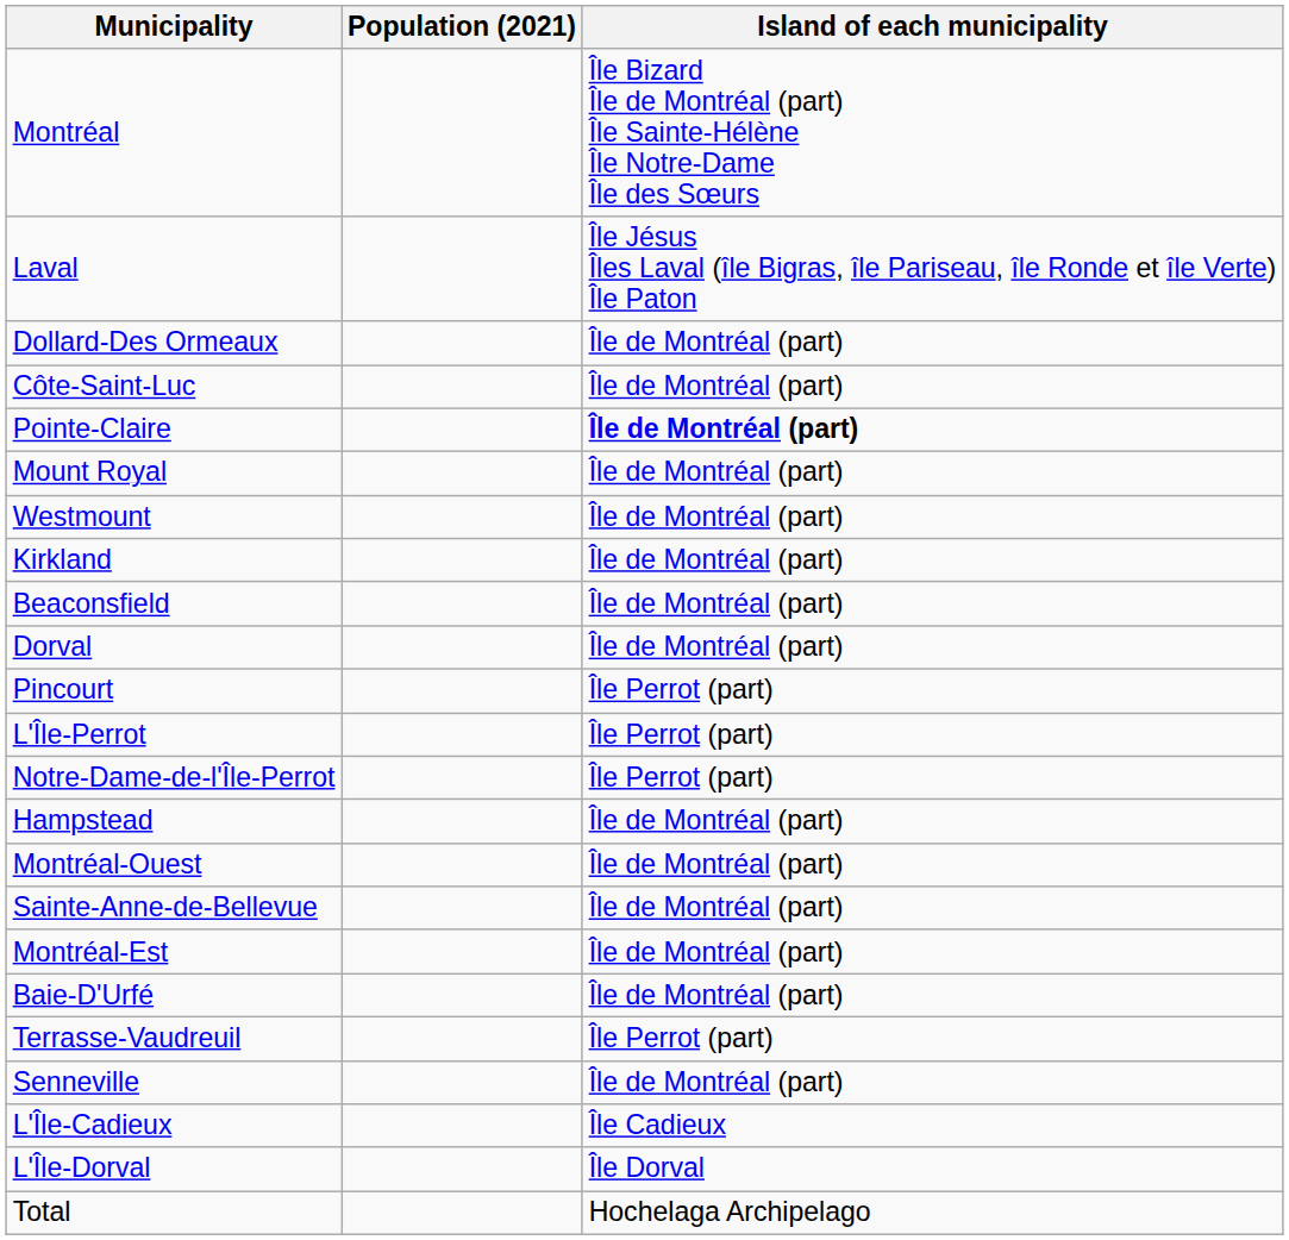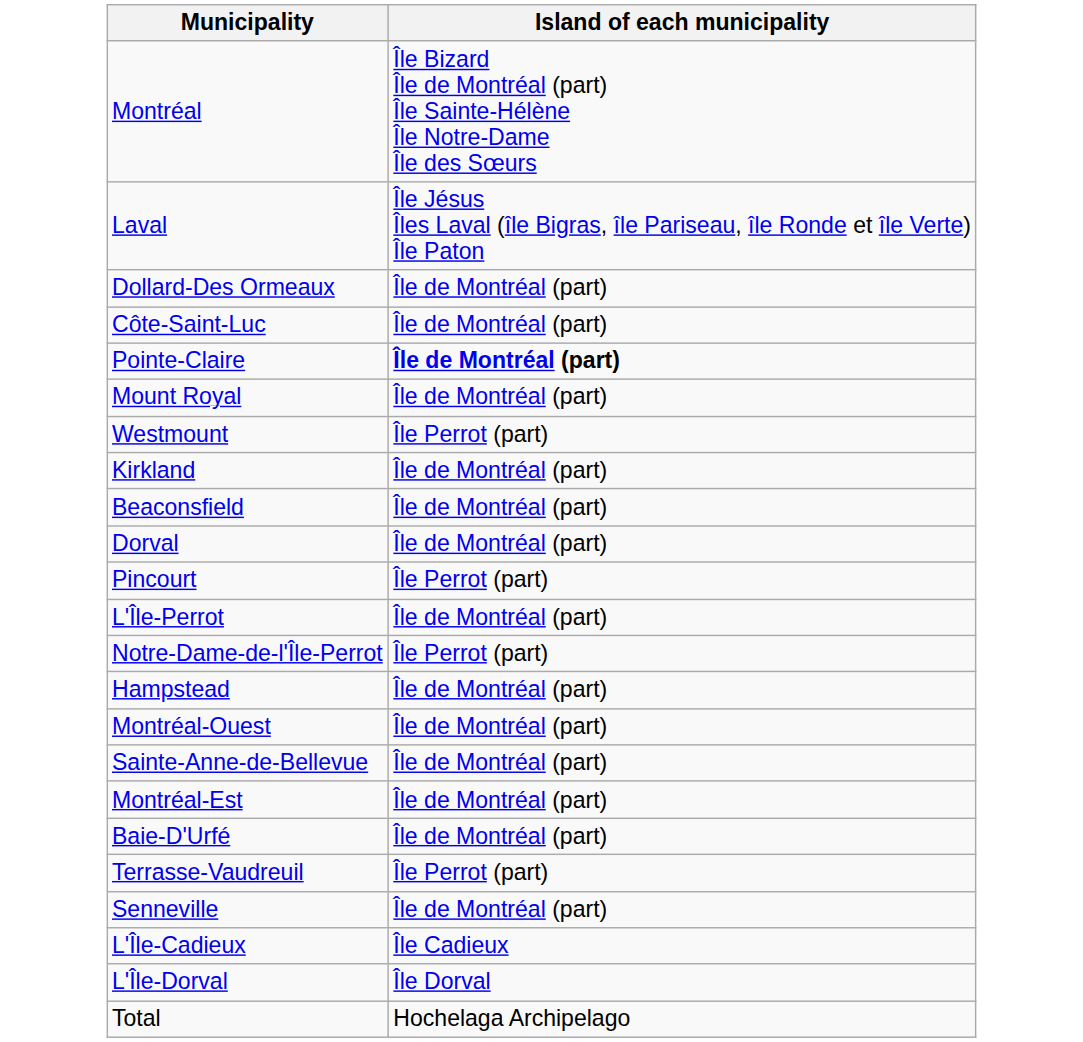 <table class="wikitable" style="margin:1em auto;">
 <tr>
 <th>Municipality</th>
-<th>Population (2021)</th>
 <th>Island of each municipality</th>
 </tr>
 <tr>
 <td><a href='#'>Montréal</a></td>
-<td></td>
 <td><a href='#'>Île Bizard</a><br><a href='#'>Île de Montréal</a> (part)<br><a href='#'>Île Sainte-Hélène</a><br><a href='#'>Île Notre-Dame</a><br><a href='#'>Île des Sœurs</a></td>
 </tr>
 <tr>
 <td><a href='#'>Laval</a></td>
-<td></td>
 <td><a href='#'>Île Jésus</a><br><a href='#'>Îles Laval</a> (<a href='#'>île Bigras</a>, <a href='#'>île Pariseau</a>, <a href='#'>île Ronde</a> et <a href='#'>île Verte</a>)<br><a href='#'>Île Paton</a></td>
 </tr>
 <tr>
 <td><a href='#'>Dollard-Des Ormeaux</a></td>
-<td></td>
 <td><a href='#'>Île de Montréal</a> (part)</td>
 </tr>
 <tr>
 <td><a href='#'>Côte-Saint-Luc</a></td>
-<td></td>
 <td><a href='#'>Île de Montréal</a> (part)</td>
 </tr>
 <tr>
 <td><a href='#'>Pointe-Claire</a></td>
-<td></td>
 <td><strong><a href='#'>Île de Montréal</a> (part)</strong></td>
 </tr>
 <tr>
 <td><a href='#'>Mount Royal</a></td>
-<td></td>
 <td><a href='#'>Île de Montréal</a> (part)</td>
 </tr>
 <tr>
 <td><a href='#'>Westmount</a></td>
-<td></td>
-<td><a href='#'>Île de Montréal</a> (part)</td>
+<td><a href='#'>Île Perrot</a> (part)</td>
 </tr>
 <tr>
 <td><a href='#'>Kirkland</a></td>
-<td></td>
 <td><a href='#'>Île de Montréal</a> (part)</td>
 </tr>
 <tr>
 <td><a href='#'>Beaconsfield</a></td>
-<td></td>
 <td><a href='#'>Île de Montréal</a> (part)</td>
 </tr>
 <tr>
 <td><a href='#'>Dorval</a></td>
-<td></td>
 <td><a href='#'>Île de Montréal</a> (part)</td>
 </tr>
 <tr>
 <td><a href='#'>Pincourt</a></td>
-<td></td>
 <td><a href='#'>Île Perrot</a> (part)</td>
 </tr>
 <tr>
 <td><a href='#'>L'Île-Perrot</a></td>
-<td></td>
-<td><a href='#'>Île Perrot</a> (part)</td>
+<td><a href='#'>Île de Montréal</a> (part)</td>
 </tr>
 <tr>
 <td><a href='#'>Notre-Dame-de-l'Île-Perrot</a></td>
-<td></td>
 <td><a href='#'>Île Perrot</a> (part)</td>
 </tr>
 <tr>
 <td><a href='#'>Hampstead</a></td>
-<td></td>
 <td><a href='#'>Île de Montréal</a> (part)</td>
 </tr>
 <tr>
 <td><a href='#'>Montréal-Ouest</a></td>
-<td></td>
 <td><a href='#'>Île de Montréal</a> (part)</td>
 </tr>
 <tr>
 <td><a href='#'>Sainte-Anne-de-Bellevue</a></td>
-<td></td>
 <td><a href='#'>Île de Montréal</a> (part)</td>
 </tr>
 <tr>
 <td><a href='#'>Montréal-Est</a></td>
-<td></td>
 <td><a href='#'>Île de Montréal</a> (part)</td>
 </tr>
 <tr>
 <td><a href='#'>Baie-D'Urfé</a></td>
-<td></td>
 <td><a href='#'>Île de Montréal</a> (part)</td>
 </tr>
 <tr>
 <td><a href='#'>Terrasse-Vaudreuil</a></td>
-<td></td>
 <td><a href='#'>Île Perrot</a> (part)</td>
 </tr>
 <tr>
 <td><a href='#'>Senneville</a></td>
-<td></td>
 <td><a href='#'>Île de Montréal</a> (part)</td>
 </tr>
 <tr>
 <td><a href='#'>L'Île-Cadieux</a></td>
-<td></td>
 <td><a href='#'>Île Cadieux</a></td>
 </tr>
 <tr>
 <td><a href='#'>L'Île-Dorval</a></td>
-<td></td>
 <td><a href='#'>Île Dorval</a></td>
 </tr>
 <tr>
 <td>Total</td>
-<td></td>
 <td>Hochelaga Archipelago</td>
 </tr>
 </table>
